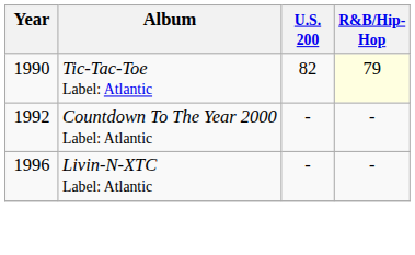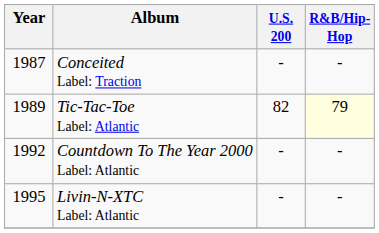 <table class="wikitable">
 <tr>
 <th align="center" valign="top" width="40">Year</th>
 <th align="left" valign="top">Album</th>
 <th align="center" valign="top" width="40"><small><a href='#'>U.S. 200</a></small></th>
 <th align="center" valign="top" width="40"><small><a href='#'>R&B/Hip-Hop</a></small></th>
 </tr>
 <tr>
-<td align="center" valign="top">1990</td>
+<td align="center" valign="top">1987</td>
+<td align="left" valign="top"><em>Conceited</em><br><small>Label: <a href='#'>Traction</a></small></td>
+<td align="center" valign="top">-</td>
+<td align="center" valign="top">-</td>
+</tr>
+<tr>
+<td align="center" valign="top">1989</td>
 <td align="left" valign="top"><em>Tic-Tac-Toe</em><br><small>Label: <a href='#'>Atlantic</a></small></td>
 <td align="center" valign="top">82</td>
 <td align="center" valign="top" style="background: lightyellow;">79</td>
 </tr>
 <tr>
 <td align="center" valign="top">1992</td>
 <td align="left" valign="top"><em>Countdown To The Year 2000</em><br><small>Label: Atlantic</small></td>
 <td align="center" valign="top">-</td>
 <td align="center" valign="top">-</td>
 </tr>
 <tr>
-<td align="center" valign="top">1996</td>
+<td align="center" valign="top">1995</td>
 <td align="left" valign="top"><em>Livin-N-XTC </em><br><small>Label: Atlantic</small></td>
 <td align="center" valign="top">-</td>
 <td align="center" valign="top">-</td>
 </tr>
 <tr>
 </tr>
 </table>
